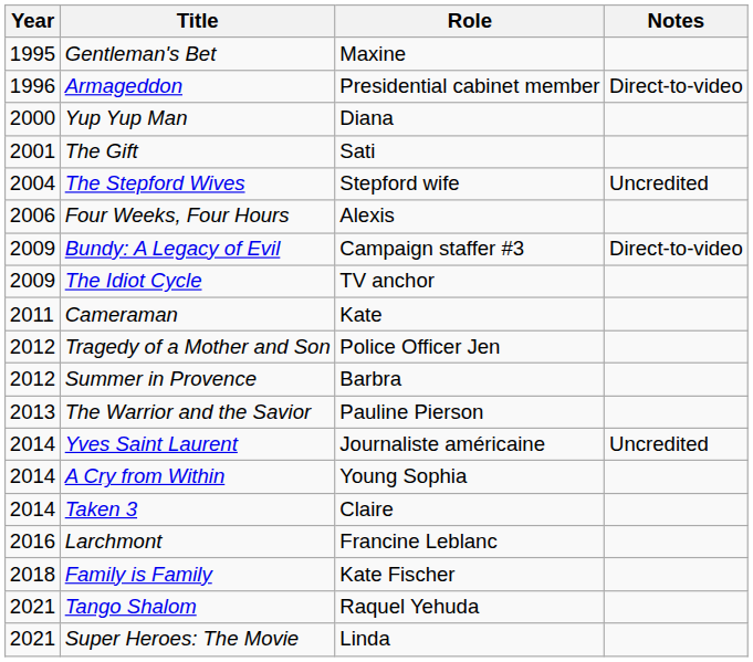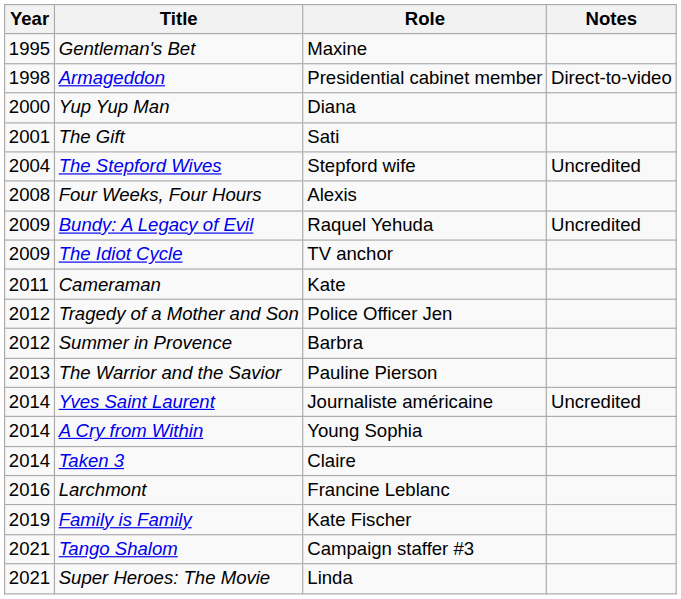 <table class="wikitable sortable">
 <tr>
 <th>Year</th>
 <th>Title</th>
 <th>Role</th>
 <th>Notes</th>
 </tr>
 <tr>
 <td>1995</td>
 <td><em>Gentleman's Bet</em></td>
 <td>Maxine</td>
 <td></td>
 </tr>
 <tr>
-<td>1996</td>
+<td>1998</td>
 <td><a href='#'><em>Armageddon</em></a></td>
 <td>Presidential cabinet member</td>
 <td>Direct-to-video</td>
 </tr>
 <tr>
 <td>2000</td>
 <td><em>Yup Yup Man</em></td>
 <td>Diana</td>
 <td></td>
 </tr>
 <tr>
 <td>2001</td>
 <td><em>The Gift</em></td>
 <td>Sati</td>
 <td></td>
 </tr>
 <tr>
 <td>2004</td>
 <td><a href='#'><em>The Stepford Wives</em></a></td>
 <td>Stepford wife</td>
 <td>Uncredited</td>
 </tr>
 <tr>
-<td>2006</td>
+<td>2008</td>
 <td><em>Four Weeks, Four Hours</em></td>
 <td>Alexis</td>
 <td></td>
 </tr>
 <tr>
 <td>2009</td>
 <td><em><a href='#'>Bundy: A Legacy of Evil</a></em></td>
-<td>Campaign staffer #3</td>
-<td>Direct-to-video</td>
+<td>Raquel Yehuda</td>
+<td>Uncredited</td>
 </tr>
 <tr>
 <td>2009</td>
 <td><em><a href='#'>The Idiot Cycle</a></em></td>
 <td>TV anchor</td>
 <td></td>
 </tr>
 <tr>
 <td>2011</td>
 <td><em>Cameraman</em></td>
 <td>Kate</td>
 <td></td>
 </tr>
 <tr>
 <td>2012</td>
 <td><em>Tragedy of a Mother and Son</em></td>
 <td>Police Officer Jen</td>
 <td></td>
 </tr>
 <tr>
 <td>2012</td>
 <td><em>Summer in Provence</em></td>
 <td>Barbra</td>
 <td></td>
 </tr>
 <tr>
 <td>2013</td>
 <td><em>The Warrior and the Savior</em></td>
 <td>Pauline Pierson</td>
 <td></td>
 </tr>
 <tr>
 <td>2014</td>
 <td><a href='#'><em>Yves Saint Laurent</em></a></td>
 <td>Journaliste américaine</td>
 <td>Uncredited</td>
 </tr>
 <tr>
 <td>2014</td>
 <td><em><a href='#'>A Cry from Within</a></em></td>
 <td>Young Sophia</td>
 <td></td>
 </tr>
 <tr>
 <td>2014</td>
 <td><em><a href='#'>Taken 3</a></em></td>
 <td>Claire</td>
 <td></td>
 </tr>
 <tr>
 <td>2016</td>
 <td><em>Larchmont</em></td>
 <td>Francine Leblanc</td>
 <td></td>
 </tr>
 <tr>
-<td>2018</td>
+<td>2019</td>
 <td><em><a href='#'>Family is Family</a></em></td>
 <td>Kate Fischer</td>
 <td></td>
 </tr>
 <tr>
 <td>2021</td>
 <td><em><a href='#'>Tango Shalom</a></em></td>
-<td>Raquel Yehuda</td>
+<td>Campaign staffer #3</td>
 <td></td>
 </tr>
 <tr>
 <td>2021</td>
 <td><em>Super Heroes: The Movie</em></td>
 <td>Linda</td>
 <td></td>
 </tr>
 </table>
